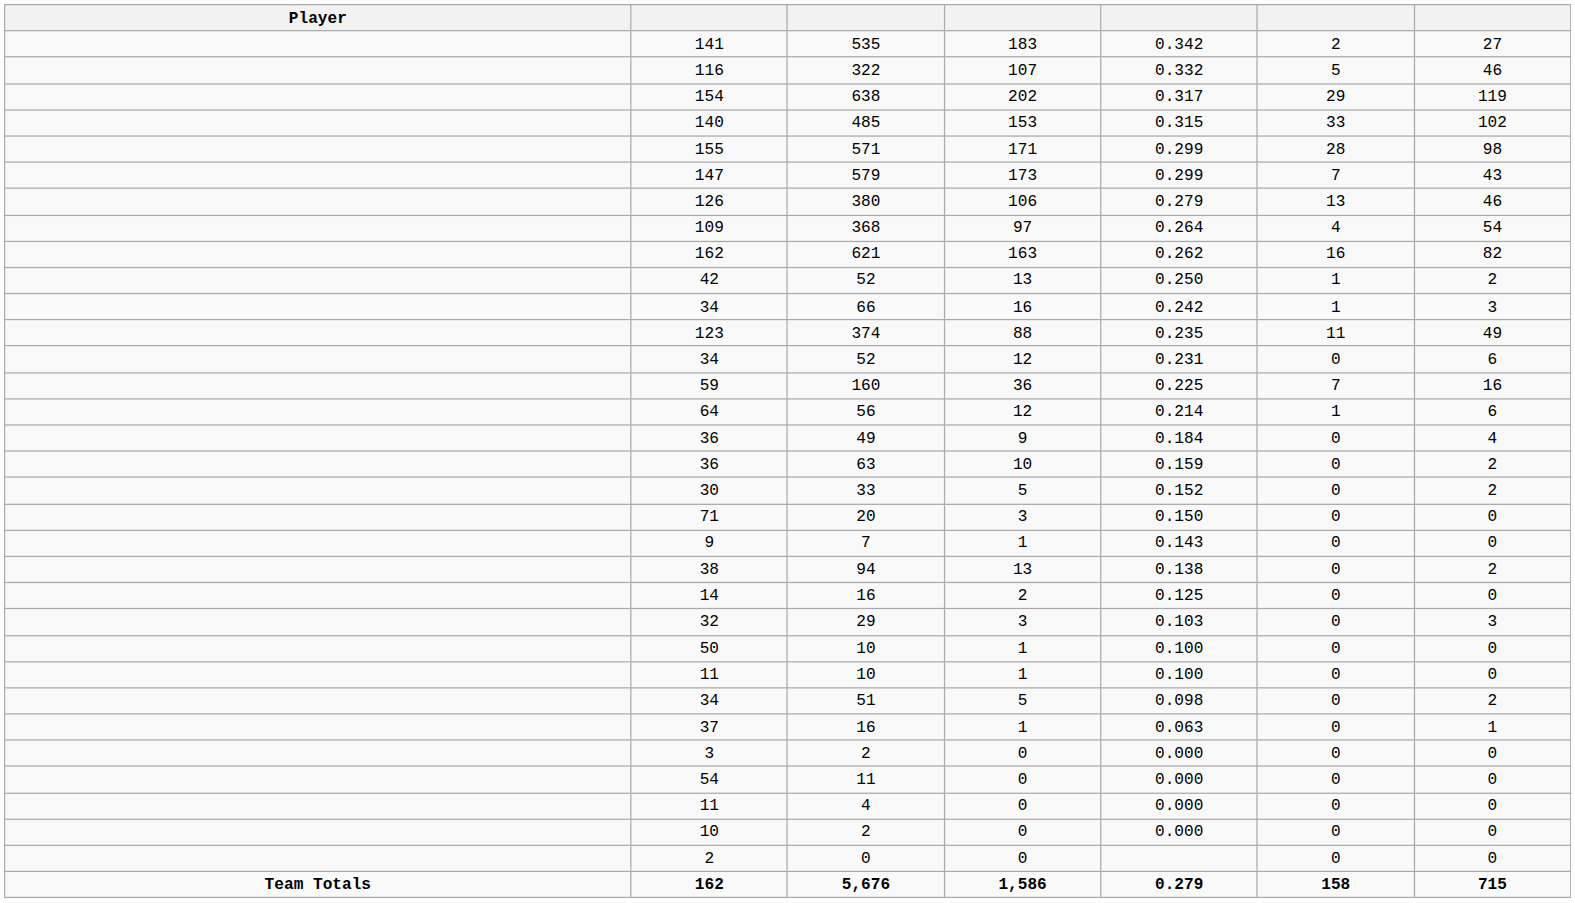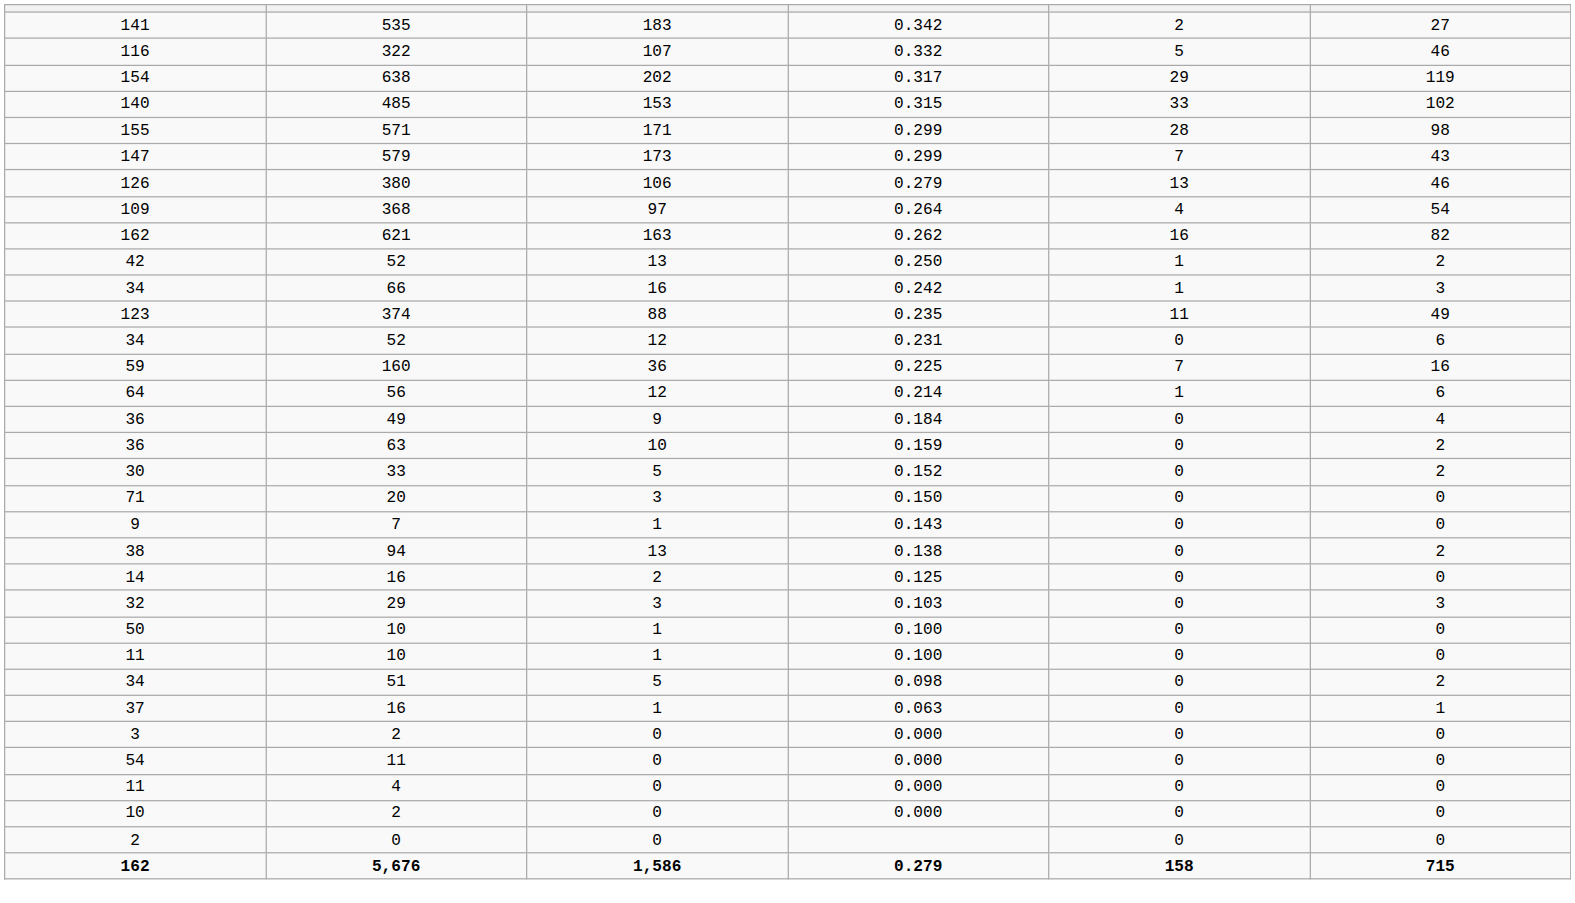 <table class="wikitable sortable" style="text-align:center;" width="100%">
 <tr>
-<th width="40%">Player</th>
 <th width="10%"></th>
 <th width="10%"></th>
 <th width="10%"></th>
 <th width="10%"></th>
 <th width="10%"></th>
 <th width="10%"></th>
 </tr>
 <tr>
-<td></td>
 <td>141</td>
 <td>535</td>
 <td>183</td>
 <td>0.342</td>
 <td>2</td>
 <td>27</td>
 </tr>
 <tr>
-<td></td>
 <td>116</td>
 <td>322</td>
 <td>107</td>
 <td>0.332</td>
 <td>5</td>
 <td>46</td>
 </tr>
 <tr>
-<td></td>
 <td>154</td>
 <td>638</td>
 <td>202</td>
 <td>0.317</td>
 <td>29</td>
 <td>119</td>
 </tr>
 <tr>
-<td></td>
 <td>140</td>
 <td>485</td>
 <td>153</td>
 <td>0.315</td>
 <td>33</td>
 <td>102</td>
 </tr>
 <tr>
-<td></td>
 <td>155</td>
 <td>571</td>
 <td>171</td>
 <td>0.299</td>
 <td>28</td>
 <td>98</td>
 </tr>
 <tr>
-<td></td>
 <td>147</td>
 <td>579</td>
 <td>173</td>
 <td>0.299</td>
 <td>7</td>
 <td>43</td>
 </tr>
 <tr>
-<td></td>
 <td>126</td>
 <td>380</td>
 <td>106</td>
 <td>0.279</td>
 <td>13</td>
 <td>46</td>
 </tr>
 <tr>
-<td></td>
 <td>109</td>
 <td>368</td>
 <td>97</td>
 <td>0.264</td>
 <td>4</td>
 <td>54</td>
 </tr>
 <tr>
-<td></td>
 <td>162</td>
 <td>621</td>
 <td>163</td>
 <td>0.262</td>
 <td>16</td>
 <td>82</td>
 </tr>
 <tr>
-<td></td>
 <td>42</td>
 <td>52</td>
 <td>13</td>
 <td>0.250</td>
 <td>1</td>
 <td>2</td>
 </tr>
 <tr>
-<td></td>
 <td>34</td>
 <td>66</td>
 <td>16</td>
 <td>0.242</td>
 <td>1</td>
 <td>3</td>
 </tr>
 <tr>
-<td></td>
 <td>123</td>
 <td>374</td>
 <td>88</td>
 <td>0.235</td>
 <td>11</td>
 <td>49</td>
 </tr>
 <tr>
-<td></td>
 <td>34</td>
 <td>52</td>
 <td>12</td>
 <td>0.231</td>
 <td>0</td>
 <td>6</td>
 </tr>
 <tr>
-<td></td>
 <td>59</td>
 <td>160</td>
 <td>36</td>
 <td>0.225</td>
 <td>7</td>
 <td>16</td>
 </tr>
 <tr>
-<td></td>
 <td>64</td>
 <td>56</td>
 <td>12</td>
 <td>0.214</td>
 <td>1</td>
 <td>6</td>
 </tr>
 <tr>
-<td></td>
 <td>36</td>
 <td>49</td>
 <td>9</td>
 <td>0.184</td>
 <td>0</td>
 <td>4</td>
 </tr>
 <tr>
-<td></td>
 <td>36</td>
 <td>63</td>
 <td>10</td>
 <td>0.159</td>
 <td>0</td>
 <td>2</td>
 </tr>
 <tr>
-<td></td>
 <td>30</td>
 <td>33</td>
 <td>5</td>
 <td>0.152</td>
 <td>0</td>
 <td>2</td>
 </tr>
 <tr>
-<td></td>
 <td>71</td>
 <td>20</td>
 <td>3</td>
 <td>0.150</td>
 <td>0</td>
 <td>0</td>
 </tr>
 <tr>
-<td></td>
 <td>9</td>
 <td>7</td>
 <td>1</td>
 <td>0.143</td>
 <td>0</td>
 <td>0</td>
 </tr>
 <tr>
-<td></td>
 <td>38</td>
 <td>94</td>
 <td>13</td>
 <td>0.138</td>
 <td>0</td>
 <td>2</td>
 </tr>
 <tr>
-<td></td>
 <td>14</td>
 <td>16</td>
 <td>2</td>
 <td>0.125</td>
 <td>0</td>
 <td>0</td>
 </tr>
 <tr>
-<td></td>
 <td>32</td>
 <td>29</td>
 <td>3</td>
 <td>0.103</td>
 <td>0</td>
 <td>3</td>
 </tr>
 <tr>
-<td></td>
 <td>50</td>
 <td>10</td>
 <td>1</td>
 <td>0.100</td>
 <td>0</td>
 <td>0</td>
 </tr>
 <tr>
-<td></td>
 <td>11</td>
 <td>10</td>
 <td>1</td>
 <td>0.100</td>
 <td>0</td>
 <td>0</td>
 </tr>
 <tr>
-<td></td>
 <td>34</td>
 <td>51</td>
 <td>5</td>
 <td>0.098</td>
 <td>0</td>
 <td>2</td>
 </tr>
 <tr>
-<td></td>
 <td>37</td>
 <td>16</td>
 <td>1</td>
 <td>0.063</td>
 <td>0</td>
 <td>1</td>
 </tr>
 <tr>
-<td></td>
 <td>3</td>
 <td>2</td>
 <td>0</td>
 <td>0.000</td>
 <td>0</td>
 <td>0</td>
 </tr>
 <tr>
-<td></td>
 <td>54</td>
 <td>11</td>
 <td>0</td>
 <td>0.000</td>
 <td>0</td>
 <td>0</td>
 </tr>
 <tr>
-<td></td>
 <td>11</td>
 <td>4</td>
 <td>0</td>
 <td>0.000</td>
 <td>0</td>
 <td>0</td>
 </tr>
 <tr>
-<td></td>
 <td>10</td>
 <td>2</td>
 <td>0</td>
 <td>0.000</td>
 <td>0</td>
 <td>0</td>
 </tr>
 <tr>
-<td></td>
 <td>2</td>
 <td>0</td>
 <td>0</td>
 <td></td>
 <td>0</td>
 <td>0</td>
 </tr>
 <tr>
-<td><strong>Team Totals</strong></td>
 <td><strong>162</strong></td>
 <td><strong>5,676</strong></td>
 <td><strong>1,586</strong></td>
 <td><strong>0.279</strong></td>
 <td><strong>158</strong></td>
 <td><strong>715</strong></td>
 </tr>
 </table>
